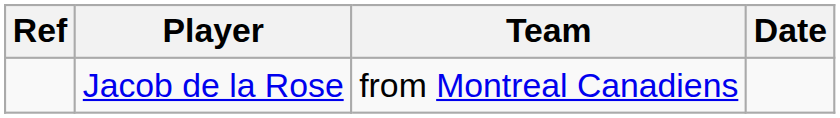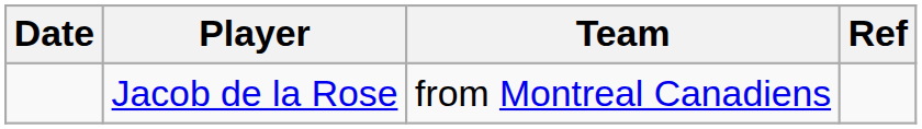 <table class="wikitable">
 <tr>
-<th>Ref</th>
+<th>Date</th>
 <th>Player</th>
 <th>Team</th>
-<th>Date</th>
+<th>Ref</th>
 </tr>
 <tr>
 <td></td>
 <td><a href='#'>Jacob de la Rose</a></td>
 <td>from <a href='#'>Montreal Canadiens</a></td>
 <td></td>
 </tr>
 </table>
